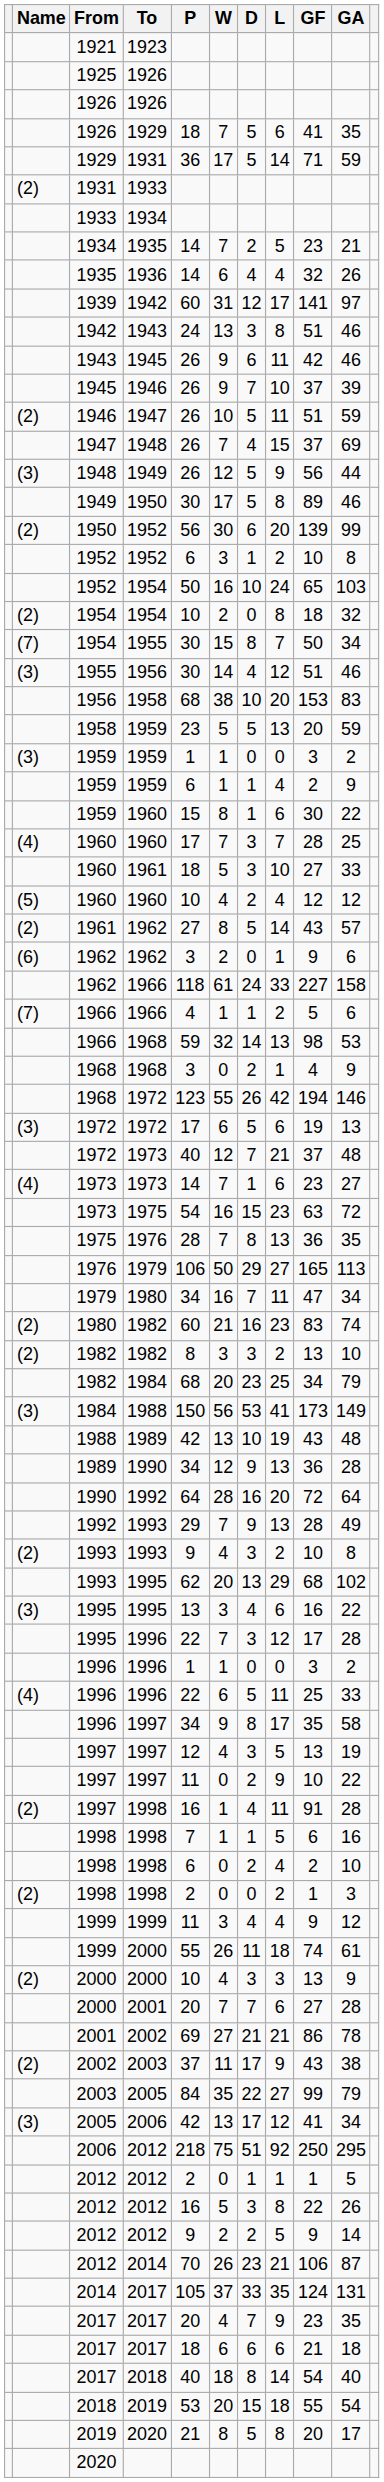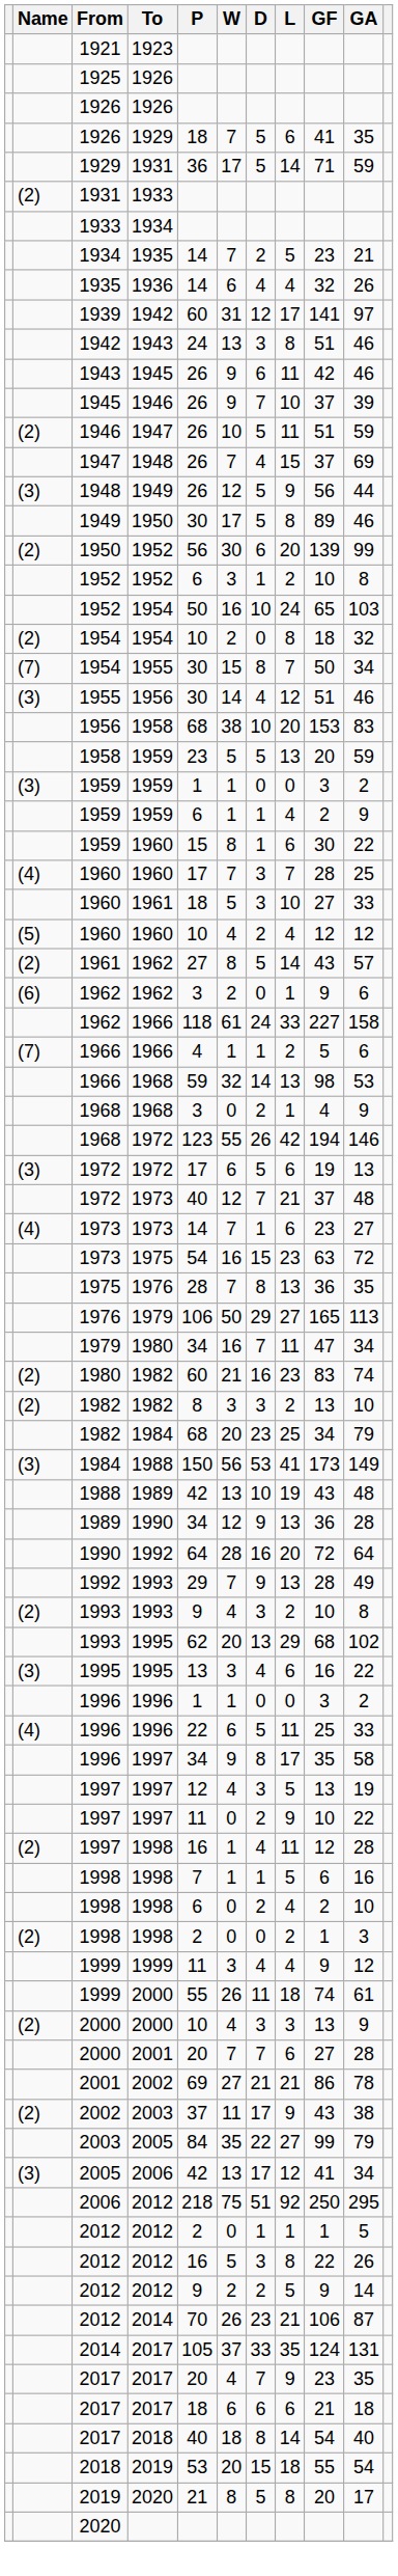 <table class="wikitable sortable" style="text-align:center">
 <tr>
 <th></th>
 <th>Name</th>
 <th>From</th>
 <th class="unsortable">To</th>
 <th>P</th>
 <th>W</th>
 <th>D</th>
 <th>L</th>
 <th>GF</th>
 <th>GA</th>
 <th></th>
 </tr>
 <tr>
 <td></td>
 <td align=left></td>
 <td>1921</td>
 <td>1923</td>
 <td></td>
 <td></td>
 <td></td>
 <td></td>
 <td></td>
 <td></td>
 <td></td>
 </tr>
 <tr>
 <td></td>
 <td align=left></td>
 <td>1925</td>
 <td>1926</td>
 <td></td>
 <td></td>
 <td></td>
 <td></td>
 <td></td>
 <td></td>
 <td></td>
 </tr>
 <tr>
 <td></td>
 <td align=left></td>
 <td>1926</td>
 <td>1926</td>
 <td></td>
 <td></td>
 <td></td>
 <td></td>
 <td></td>
 <td></td>
 <td></td>
 </tr>
 <tr>
 <td></td>
 <td align=left></td>
 <td>1926</td>
 <td>1929</td>
 <td>18</td>
 <td>7</td>
 <td>5</td>
 <td>6</td>
 <td>41</td>
 <td>35</td>
 <td><strong></strong></td>
 </tr>
 <tr>
 <td></td>
 <td align=left></td>
 <td>1929</td>
 <td>1931</td>
 <td>36</td>
 <td>17</td>
 <td>5</td>
 <td>14</td>
 <td>71</td>
 <td>59</td>
 <td><strong></strong></td>
 </tr>
 <tr>
 <td></td>
 <td align=left> (2)</td>
 <td>1931</td>
 <td>1933</td>
 <td></td>
 <td></td>
 <td></td>
 <td></td>
 <td></td>
 <td></td>
 <td></td>
 </tr>
 <tr>
 <td></td>
 <td align=left></td>
 <td>1933</td>
 <td>1934</td>
 <td></td>
 <td></td>
 <td></td>
 <td></td>
 <td></td>
 <td></td>
 <td></td>
 </tr>
 <tr>
 <td></td>
 <td align=left></td>
 <td>1934</td>
 <td>1935</td>
 <td>14</td>
 <td>7</td>
 <td>2</td>
 <td>5</td>
 <td>23</td>
 <td>21</td>
 <td><strong></strong></td>
 </tr>
 <tr>
 <td></td>
 <td align=left></td>
 <td>1935</td>
 <td>1936</td>
 <td>14</td>
 <td>6</td>
 <td>4</td>
 <td>4</td>
 <td>32</td>
 <td>26</td>
 <td><strong></strong></td>
 </tr>
 <tr>
 <td></td>
 <td align=left></td>
 <td>1939</td>
 <td>1942</td>
 <td>60</td>
 <td>31</td>
 <td>12</td>
 <td>17</td>
 <td>141</td>
 <td>97</td>
 <td><strong></strong></td>
 </tr>
 <tr>
 <td></td>
 <td align=left></td>
 <td>1942</td>
 <td>1943</td>
 <td>24</td>
 <td>13</td>
 <td>3</td>
 <td>8</td>
 <td>51</td>
 <td>46</td>
 <td><strong></strong></td>
 </tr>
 <tr>
 <td></td>
 <td align=left></td>
 <td>1943</td>
 <td>1945</td>
 <td>26</td>
 <td>9</td>
 <td>6</td>
 <td>11</td>
 <td>42</td>
 <td>46</td>
 <td><strong></strong></td>
 </tr>
 <tr>
 <td></td>
 <td align=left></td>
 <td>1945</td>
 <td>1946</td>
 <td>26</td>
 <td>9</td>
 <td>7</td>
 <td>10</td>
 <td>37</td>
 <td>39</td>
 <td><strong></strong></td>
 </tr>
 <tr>
 <td></td>
 <td align=left> (2)</td>
 <td>1946</td>
 <td>1947</td>
 <td>26</td>
 <td>10</td>
 <td>5</td>
 <td>11</td>
 <td>51</td>
 <td>59</td>
 <td><strong></strong></td>
 </tr>
 <tr>
 <td></td>
 <td align=left></td>
 <td>1947</td>
 <td>1948</td>
 <td>26</td>
 <td>7</td>
 <td>4</td>
 <td>15</td>
 <td>37</td>
 <td>69</td>
 <td><strong></strong></td>
 </tr>
 <tr>
 <td></td>
 <td align=left> (3)</td>
 <td>1948</td>
 <td>1949</td>
 <td>26</td>
 <td>12</td>
 <td>5</td>
 <td>9</td>
 <td>56</td>
 <td>44</td>
 <td><strong></strong></td>
 </tr>
 <tr>
 <td></td>
 <td align=left></td>
 <td>1949</td>
 <td>1950</td>
 <td>30</td>
 <td>17</td>
 <td>5</td>
 <td>8</td>
 <td>89</td>
 <td>46</td>
 <td><strong></strong></td>
 </tr>
 <tr>
 <td></td>
 <td align=left> (2)</td>
 <td>1950</td>
 <td>1952</td>
 <td>56</td>
 <td>30</td>
 <td>6</td>
 <td>20</td>
 <td>139</td>
 <td>99</td>
 <td><strong></strong></td>
 </tr>
 <tr>
 <td></td>
 <td align=left></td>
 <td>1952</td>
 <td>1952</td>
 <td>6</td>
 <td>3</td>
 <td>1</td>
 <td>2</td>
 <td>10</td>
 <td>8</td>
 <td><strong></strong></td>
 </tr>
 <tr>
 <td></td>
 <td align=left></td>
 <td>1952</td>
 <td>1954</td>
 <td>50</td>
 <td>16</td>
 <td>10</td>
 <td>24</td>
 <td>65</td>
 <td>103</td>
 <td><strong></strong></td>
 </tr>
 <tr>
 <td></td>
 <td align=left> (2)</td>
 <td>1954</td>
 <td>1954</td>
 <td>10</td>
 <td>2</td>
 <td>0</td>
 <td>8</td>
 <td>18</td>
 <td>32</td>
 <td><strong></strong></td>
 </tr>
 <tr>
 <td></td>
 <td align=left> (7)</td>
 <td>1954</td>
 <td>1955</td>
 <td>30</td>
 <td>15</td>
 <td>8</td>
 <td>7</td>
 <td>50</td>
 <td>34</td>
 <td><strong></strong></td>
 </tr>
 <tr>
 <td></td>
 <td align=left> (3)</td>
 <td>1955</td>
 <td>1956</td>
 <td>30</td>
 <td>14</td>
 <td>4</td>
 <td>12</td>
 <td>51</td>
 <td>46</td>
 <td><strong></strong></td>
 </tr>
 <tr>
 <td></td>
 <td align=left></td>
 <td>1956</td>
 <td>1958</td>
 <td>68</td>
 <td>38</td>
 <td>10</td>
 <td>20</td>
 <td>153</td>
 <td>83</td>
 <td><strong></strong></td>
 </tr>
 <tr>
 <td></td>
 <td align=left></td>
 <td>1958</td>
 <td>1959</td>
 <td>23</td>
 <td>5</td>
 <td>5</td>
 <td>13</td>
 <td>20</td>
 <td>59</td>
 <td><strong></strong></td>
 </tr>
 <tr>
 <td></td>
 <td align=left> (3)</td>
 <td>1959</td>
 <td>1959</td>
 <td>1</td>
 <td>1</td>
 <td>0</td>
 <td>0</td>
 <td>3</td>
 <td>2</td>
 <td><strong></strong></td>
 </tr>
 <tr>
 <td></td>
 <td align=left></td>
 <td>1959</td>
 <td>1959</td>
 <td>6</td>
 <td>1</td>
 <td>1</td>
 <td>4</td>
 <td>2</td>
 <td>9</td>
 <td><strong></strong></td>
 </tr>
 <tr>
 <td></td>
 <td align=left></td>
 <td>1959</td>
 <td>1960</td>
 <td>15</td>
 <td>8</td>
 <td>1</td>
 <td>6</td>
 <td>30</td>
 <td>22</td>
 <td><strong></strong></td>
 </tr>
 <tr>
 <td></td>
 <td align=left> (4)</td>
 <td>1960</td>
 <td>1960</td>
 <td>17</td>
 <td>7</td>
 <td>3</td>
 <td>7</td>
 <td>28</td>
 <td>25</td>
 <td><strong></strong></td>
 </tr>
 <tr>
 <td></td>
 <td align=left></td>
 <td>1960</td>
 <td>1961</td>
 <td>18</td>
 <td>5</td>
 <td>3</td>
 <td>10</td>
 <td>27</td>
 <td>33</td>
 <td><strong></strong></td>
 </tr>
 <tr>
 <td></td>
 <td align=left> (5)</td>
 <td>1960</td>
 <td>1960</td>
 <td>10</td>
 <td>4</td>
 <td>2</td>
 <td>4</td>
 <td>12</td>
 <td>12</td>
 <td><strong></strong></td>
 </tr>
 <tr>
 <td></td>
 <td align=left> (2)</td>
 <td>1961</td>
 <td>1962</td>
 <td>27</td>
 <td>8</td>
 <td>5</td>
 <td>14</td>
 <td>43</td>
 <td>57</td>
 <td><strong></strong></td>
 </tr>
 <tr>
 <td></td>
 <td align=left> (6)</td>
 <td>1962</td>
 <td>1962</td>
 <td>3</td>
 <td>2</td>
 <td>0</td>
 <td>1</td>
 <td>9</td>
 <td>6</td>
 <td><strong></strong></td>
 </tr>
 <tr>
 <td></td>
 <td align=left></td>
 <td>1962</td>
 <td>1966</td>
 <td>118</td>
 <td>61</td>
 <td>24</td>
 <td>33</td>
 <td>227</td>
 <td>158</td>
 <td><strong></strong></td>
 </tr>
 <tr>
 <td></td>
 <td align=left> (7)</td>
 <td>1966</td>
 <td>1966</td>
 <td>4</td>
 <td>1</td>
 <td>1</td>
 <td>2</td>
 <td>5</td>
 <td>6</td>
 <td><strong></strong></td>
 </tr>
 <tr>
 <td></td>
 <td align=left></td>
 <td>1966</td>
 <td>1968</td>
 <td>59</td>
 <td>32</td>
 <td>14</td>
 <td>13</td>
 <td>98</td>
 <td>53</td>
 <td><strong></strong></td>
 </tr>
 <tr>
 <td></td>
 <td align=left></td>
 <td>1968</td>
 <td>1968</td>
 <td>3</td>
 <td>0</td>
 <td>2</td>
 <td>1</td>
 <td>4</td>
 <td>9</td>
 <td><strong></strong></td>
 </tr>
 <tr>
 <td></td>
 <td align=left></td>
 <td>1968</td>
 <td>1972</td>
 <td>123</td>
 <td>55</td>
 <td>26</td>
 <td>42</td>
 <td>194</td>
 <td>146</td>
 <td><strong></strong></td>
 </tr>
 <tr>
 <td></td>
 <td align=left> (3)</td>
 <td>1972</td>
 <td>1972</td>
 <td>17</td>
 <td>6</td>
 <td>5</td>
 <td>6</td>
 <td>19</td>
 <td>13</td>
 <td><strong></strong></td>
 </tr>
 <tr>
 <td></td>
 <td align=left></td>
 <td>1972</td>
 <td>1973</td>
 <td>40</td>
 <td>12</td>
 <td>7</td>
 <td>21</td>
 <td>37</td>
 <td>48</td>
 <td><strong></strong></td>
 </tr>
 <tr>
 <td></td>
 <td align=left> (4)</td>
 <td>1973</td>
 <td>1973</td>
 <td>14</td>
 <td>7</td>
 <td>1</td>
 <td>6</td>
 <td>23</td>
 <td>27</td>
 <td><strong></strong></td>
 </tr>
 <tr>
 <td></td>
 <td align=left></td>
 <td>1973</td>
 <td>1975</td>
 <td>54</td>
 <td>16</td>
 <td>15</td>
 <td>23</td>
 <td>63</td>
 <td>72</td>
 <td><strong></strong></td>
 </tr>
 <tr>
 <td></td>
 <td align=left></td>
 <td>1975</td>
 <td>1976</td>
 <td>28</td>
 <td>7</td>
 <td>8</td>
 <td>13</td>
 <td>36</td>
 <td>35</td>
 <td><strong></strong></td>
 </tr>
 <tr>
 <td></td>
 <td align=left></td>
 <td>1976</td>
 <td>1979</td>
 <td>106</td>
 <td>50</td>
 <td>29</td>
 <td>27</td>
 <td>165</td>
 <td>113</td>
 <td><strong></strong></td>
 </tr>
 <tr>
 <td></td>
 <td align=left></td>
 <td>1979</td>
 <td>1980</td>
 <td>34</td>
 <td>16</td>
 <td>7</td>
 <td>11</td>
 <td>47</td>
 <td>34</td>
 <td><strong></strong></td>
 </tr>
 <tr>
 <td></td>
 <td align=left> (2)</td>
 <td>1980</td>
 <td>1982</td>
 <td>60</td>
 <td>21</td>
 <td>16</td>
 <td>23</td>
 <td>83</td>
 <td>74</td>
 <td><strong></strong></td>
 </tr>
 <tr>
 <td></td>
 <td align=left> (2)</td>
 <td>1982</td>
 <td>1982</td>
 <td>8</td>
 <td>3</td>
 <td>3</td>
 <td>2</td>
 <td>13</td>
 <td>10</td>
 <td><strong></strong></td>
 </tr>
 <tr>
 <td></td>
 <td align=left></td>
 <td>1982</td>
 <td>1984</td>
 <td>68</td>
 <td>20</td>
 <td>23</td>
 <td>25</td>
 <td>34</td>
 <td>79</td>
 <td><strong></strong></td>
 </tr>
 <tr>
 <td></td>
 <td align=left> (3)</td>
 <td>1984</td>
 <td>1988</td>
 <td>150</td>
 <td>56</td>
 <td>53</td>
 <td>41</td>
 <td>173</td>
 <td>149</td>
 <td><strong></strong></td>
 </tr>
 <tr>
 <td></td>
 <td align=left></td>
 <td>1988</td>
 <td>1989</td>
 <td>42</td>
 <td>13</td>
 <td>10</td>
 <td>19</td>
 <td>43</td>
 <td>48</td>
 <td><strong></strong></td>
 </tr>
 <tr>
 <td></td>
 <td align=left></td>
 <td>1989</td>
 <td>1990</td>
 <td>34</td>
 <td>12</td>
 <td>9</td>
 <td>13</td>
 <td>36</td>
 <td>28</td>
 <td><strong></strong></td>
 </tr>
 <tr>
 <td></td>
 <td align=left></td>
 <td>1990</td>
 <td>1992</td>
 <td>64</td>
 <td>28</td>
 <td>16</td>
 <td>20</td>
 <td>72</td>
 <td>64</td>
 <td><strong></strong></td>
 </tr>
 <tr>
 <td></td>
 <td align=left></td>
 <td>1992</td>
 <td>1993</td>
 <td>29</td>
 <td>7</td>
 <td>9</td>
 <td>13</td>
 <td>28</td>
 <td>49</td>
 <td><strong></strong></td>
 </tr>
 <tr>
 <td></td>
 <td align=left> (2)</td>
 <td>1993</td>
 <td>1993</td>
 <td>9</td>
 <td>4</td>
 <td>3</td>
 <td>2</td>
 <td>10</td>
 <td>8</td>
 <td><strong></strong></td>
 </tr>
 <tr>
 <td></td>
 <td align=left></td>
 <td>1993</td>
 <td>1995</td>
 <td>62</td>
 <td>20</td>
 <td>13</td>
 <td>29</td>
 <td>68</td>
 <td>102</td>
 <td><strong></strong></td>
 </tr>
 <tr>
 <td></td>
 <td align=left> (3)</td>
 <td>1995</td>
 <td>1995</td>
 <td>13</td>
 <td>3</td>
 <td>4</td>
 <td>6</td>
 <td>16</td>
 <td>22</td>
 <td><strong></strong></td>
 </tr>
 <tr>
 <td></td>
 <td align=left></td>
-<td>1995</td>
-<td>1996</td>
-<td>22</td>
-<td>7</td>
-<td>3</td>
-<td>12</td>
-<td>17</td>
-<td>28</td>
-<td><strong></strong></td>
-</tr>
-<tr>
-<td></td>
-<td align=left></td>
 <td>1996</td>
 <td>1996</td>
 <td>1</td>
 <td>1</td>
 <td>0</td>
 <td>0</td>
 <td>3</td>
 <td>2</td>
 <td><strong></strong></td>
 </tr>
 <tr>
 <td></td>
 <td align=left> (4)</td>
 <td>1996</td>
 <td>1996</td>
 <td>22</td>
 <td>6</td>
 <td>5</td>
 <td>11</td>
 <td>25</td>
 <td>33</td>
 <td><strong></strong></td>
 </tr>
 <tr>
 <td></td>
 <td align=left></td>
 <td>1996</td>
 <td>1997</td>
 <td>34</td>
 <td>9</td>
 <td>8</td>
 <td>17</td>
 <td>35</td>
 <td>58</td>
 <td><strong></strong></td>
 </tr>
 <tr>
 <td></td>
 <td align=left></td>
 <td>1997</td>
 <td>1997</td>
 <td>12</td>
 <td>4</td>
 <td>3</td>
 <td>5</td>
 <td>13</td>
 <td>19</td>
 <td><strong></strong></td>
 </tr>
 <tr>
 <td></td>
 <td align=left></td>
 <td>1997</td>
 <td>1997</td>
 <td>11</td>
 <td>0</td>
 <td>2</td>
 <td>9</td>
 <td>10</td>
 <td>22</td>
 <td><strong></strong></td>
 </tr>
 <tr>
 <td></td>
 <td align=left> (2)</td>
 <td>1997</td>
 <td>1998</td>
 <td>16</td>
 <td>1</td>
 <td>4</td>
 <td>11</td>
-<td>91</td>
+<td>12</td>
 <td>28</td>
 <td><strong></strong></td>
 </tr>
 <tr>
 <td></td>
 <td align=left></td>
 <td>1998</td>
 <td>1998</td>
 <td>7</td>
 <td>1</td>
 <td>1</td>
 <td>5</td>
 <td>6</td>
 <td>16</td>
 <td><strong></strong></td>
 </tr>
 <tr>
 <td></td>
 <td align=left></td>
 <td>1998</td>
 <td>1998</td>
 <td>6</td>
 <td>0</td>
 <td>2</td>
 <td>4</td>
 <td>2</td>
 <td>10</td>
 <td><strong></strong></td>
 </tr>
 <tr>
 <td></td>
 <td align=left> (2)</td>
 <td>1998</td>
 <td>1998</td>
 <td>2</td>
 <td>0</td>
 <td>0</td>
 <td>2</td>
 <td>1</td>
 <td>3</td>
 <td><strong></strong></td>
 </tr>
 <tr>
 <td></td>
 <td align=left></td>
 <td>1999</td>
 <td>1999</td>
 <td>11</td>
 <td>3</td>
 <td>4</td>
 <td>4</td>
 <td>9</td>
 <td>12</td>
 <td><strong></strong></td>
 </tr>
 <tr>
 <td></td>
 <td align=left></td>
 <td>1999</td>
 <td>2000</td>
 <td>55</td>
 <td>26</td>
 <td>11</td>
 <td>18</td>
 <td>74</td>
 <td>61</td>
 <td><strong></strong></td>
 </tr>
 <tr>
 <td></td>
 <td align=left> (2)</td>
 <td>2000</td>
 <td>2000</td>
 <td>10</td>
 <td>4</td>
 <td>3</td>
 <td>3</td>
 <td>13</td>
 <td>9</td>
 <td><strong></strong></td>
 </tr>
 <tr>
 <td></td>
 <td align=left></td>
 <td>2000</td>
 <td>2001</td>
 <td>20</td>
 <td>7</td>
 <td>7</td>
 <td>6</td>
 <td>27</td>
 <td>28</td>
 <td><strong></strong></td>
 </tr>
 <tr>
 <td></td>
 <td align=left></td>
 <td>2001</td>
 <td>2002</td>
 <td>69</td>
 <td>27</td>
 <td>21</td>
 <td>21</td>
 <td>86</td>
 <td>78</td>
 <td><strong></strong></td>
 </tr>
 <tr>
 <td></td>
 <td align=left> (2)</td>
 <td>2002</td>
 <td>2003</td>
 <td>37</td>
 <td>11</td>
 <td>17</td>
 <td>9</td>
 <td>43</td>
 <td>38</td>
 <td><strong></strong></td>
 </tr>
 <tr>
 <td></td>
 <td align=left></td>
 <td>2003</td>
 <td>2005</td>
 <td>84</td>
 <td>35</td>
 <td>22</td>
 <td>27</td>
 <td>99</td>
 <td>79</td>
 <td><strong></strong></td>
 </tr>
 <tr>
 <td></td>
 <td align=left> (3)</td>
 <td>2005</td>
 <td>2006</td>
 <td>42</td>
 <td>13</td>
 <td>17</td>
 <td>12</td>
 <td>41</td>
 <td>34</td>
 <td><strong></strong></td>
 </tr>
 <tr>
 <td></td>
 <td align=left></td>
 <td>2006</td>
 <td>2012</td>
 <td>218</td>
 <td>75</td>
 <td>51</td>
 <td>92</td>
 <td>250</td>
 <td>295</td>
 <td><strong></strong></td>
 </tr>
 <tr>
 <td></td>
 <td align=left></td>
 <td>2012</td>
 <td>2012</td>
 <td>2</td>
 <td>0</td>
 <td>1</td>
 <td>1</td>
 <td>1</td>
 <td>5</td>
 <td><strong></strong></td>
 </tr>
 <tr>
 <td></td>
 <td align=left></td>
 <td>2012</td>
 <td>2012</td>
 <td>16</td>
 <td>5</td>
 <td>3</td>
 <td>8</td>
 <td>22</td>
 <td>26</td>
 <td><strong></strong></td>
 </tr>
 <tr>
 <td></td>
 <td align=left></td>
 <td>2012</td>
 <td>2012</td>
 <td>9</td>
 <td>2</td>
 <td>2</td>
 <td>5</td>
 <td>9</td>
 <td>14</td>
 <td><strong></strong></td>
 </tr>
 <tr>
 <td></td>
 <td align=left></td>
 <td>2012</td>
 <td>2014</td>
 <td>70</td>
 <td>26</td>
 <td>23</td>
 <td>21</td>
 <td>106</td>
 <td>87</td>
 <td><strong></strong></td>
 </tr>
 <tr>
 <td></td>
 <td align=left></td>
 <td>2014</td>
 <td>2017</td>
 <td>105</td>
 <td>37</td>
 <td>33</td>
 <td>35</td>
 <td>124</td>
 <td>131</td>
 <td><strong></strong></td>
 </tr>
 <tr>
 <td></td>
 <td align=left></td>
 <td>2017</td>
 <td>2017</td>
 <td>20</td>
 <td>4</td>
 <td>7</td>
 <td>9</td>
 <td>23</td>
 <td>35</td>
 <td><strong></strong></td>
 </tr>
 <tr>
 <td></td>
 <td align=left></td>
 <td>2017</td>
 <td>2017</td>
 <td>18</td>
 <td>6</td>
 <td>6</td>
 <td>6</td>
 <td>21</td>
 <td>18</td>
 <td><strong></strong></td>
 </tr>
 <tr>
 <td></td>
 <td align=left></td>
 <td>2017</td>
 <td>2018</td>
 <td>40</td>
 <td>18</td>
 <td>8</td>
 <td>14</td>
 <td>54</td>
 <td>40</td>
 <td><strong></strong></td>
 </tr>
 <tr>
 <td></td>
 <td align=left></td>
 <td>2018</td>
 <td>2019</td>
 <td>53</td>
 <td>20</td>
 <td>15</td>
 <td>18</td>
 <td>55</td>
 <td>54</td>
 <td><strong></strong></td>
 </tr>
 <tr>
 <td></td>
 <td align=left></td>
 <td>2019</td>
 <td>2020</td>
 <td>21</td>
 <td>8</td>
 <td>5</td>
 <td>8</td>
 <td>20</td>
 <td>17</td>
 <td><strong></strong></td>
 </tr>
 <tr>
 <td></td>
 <td align=left></td>
 <td>2020</td>
 <td></td>
 <td></td>
 <td></td>
 <td></td>
 <td></td>
 <td></td>
 <td></td>
 <td><strong></strong></td>
 </tr>
 <tr>
 </tr>
 </table>
